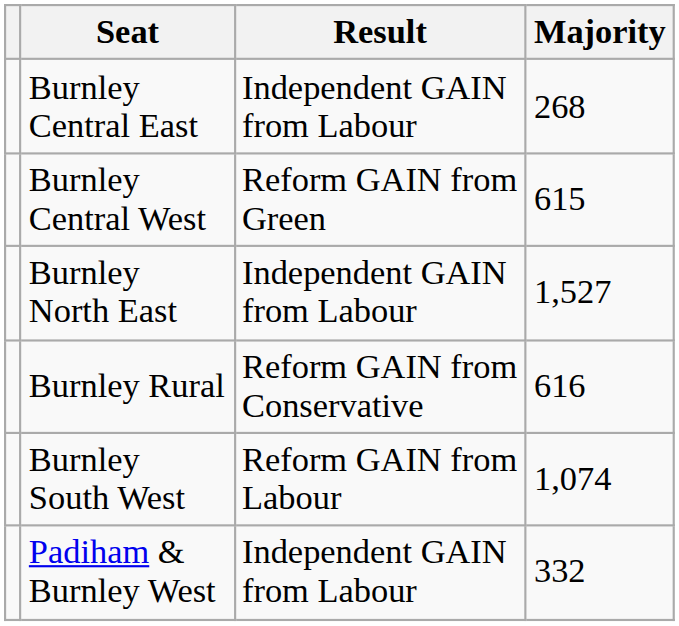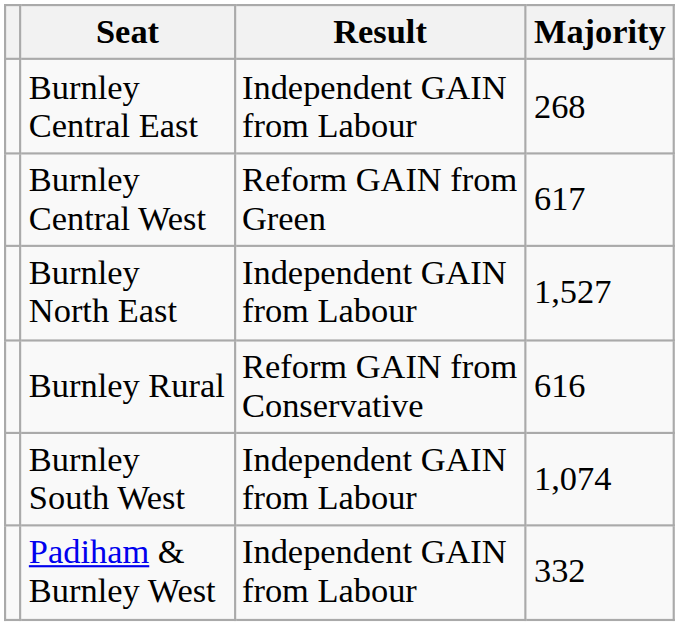 <table class="wikitable" style="right; width:50%">
 <tr>
 <th></th>
 <th>Seat</th>
 <th>Result</th>
 <th>Majority</th>
 </tr>
 <tr>
 <td></td>
 <td>Burnley Central East</td>
 <td>Independent GAIN from Labour</td>
 <td>268</td>
 </tr>
 <tr>
 <td></td>
 <td>Burnley Central West</td>
 <td>Reform GAIN from Green</td>
-<td>615</td>
+<td>617</td>
 </tr>
 <tr>
 <td></td>
 <td>Burnley North East</td>
 <td>Independent GAIN from Labour</td>
 <td>1,527</td>
 </tr>
 <tr>
 <td></td>
 <td>Burnley Rural</td>
 <td>Reform GAIN from Conservative</td>
 <td>616</td>
 </tr>
 <tr>
 <td></td>
 <td>Burnley South West</td>
-<td>Reform GAIN from Labour</td>
+<td>Independent GAIN from Labour</td>
 <td>1,074</td>
 </tr>
 <tr>
 <td></td>
 <td><a href='#'>Padiham</a> & Burnley West</td>
 <td>Independent GAIN from Labour</td>
 <td>332</td>
 </tr>
 </table>
